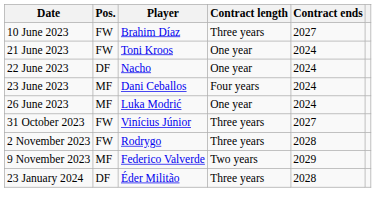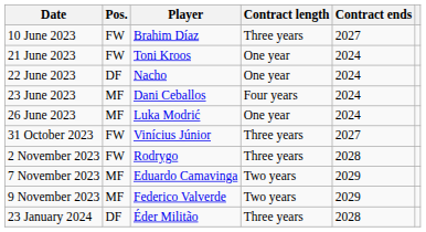 <table class="wikitable">
 <tr>
 <th>Date</th>
 <th>Pos.</th>
 <th>Player</th>
 <th>Contract length</th>
 <th>Contract ends</th>
 <th></th>
 </tr>
 <tr>
 <td>10 June 2023</td>
 <td>FW</td>
 <td> <a href='#'>Brahim Díaz</a></td>
 <td>Three years</td>
 <td>2027</td>
 <td align=center></td>
 </tr>
 <tr>
 <td>21 June 2023</td>
 <td>FW</td>
 <td> <a href='#'>Toni Kroos</a></td>
 <td>One year</td>
 <td>2024</td>
 <td align=center></td>
 </tr>
 <tr>
 <td>22 June 2023</td>
 <td>DF</td>
 <td> <a href='#'>Nacho</a></td>
 <td>One year</td>
 <td>2024</td>
 <td align=center></td>
 </tr>
 <tr>
 <td>23 June 2023</td>
 <td>MF</td>
 <td> <a href='#'>Dani Ceballos</a></td>
 <td>Four years</td>
 <td>2024</td>
 <td align=center></td>
 </tr>
 <tr>
 <td>26 June 2023</td>
 <td>MF</td>
 <td> <a href='#'>Luka Modrić</a></td>
 <td>One year</td>
 <td>2024</td>
 <td align=center></td>
 </tr>
 <tr>
 <td>31 October 2023</td>
 <td>FW</td>
 <td> <a href='#'>Vinícius Júnior</a></td>
 <td>Three years</td>
 <td>2027</td>
 <td align=center></td>
 </tr>
 <tr>
 <td>2 November 2023</td>
 <td>FW</td>
 <td> <a href='#'>Rodrygo</a></td>
 <td>Three years</td>
 <td>2028</td>
 <td align=center></td>
 </tr>
 <tr>
+<td>7 November 2023</td>
+<td>MF</td>
+<td> <a href='#'>Eduardo Camavinga</a></td>
+<td>Two years</td>
+<td>2029</td>
+<td align=center></td>
+</tr>
+<tr>
 <td>9 November 2023</td>
 <td>MF</td>
 <td> <a href='#'>Federico Valverde</a></td>
 <td>Two years</td>
 <td>2029</td>
 <td align=center></td>
 </tr>
 <tr>
 <td>23 January 2024</td>
 <td>DF</td>
 <td> <a href='#'>Éder Militão</a></td>
 <td>Three years</td>
 <td>2028</td>
 <td align=center></td>
 </tr>
 </table>
